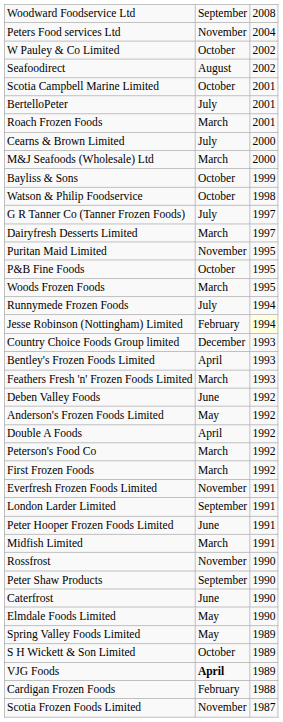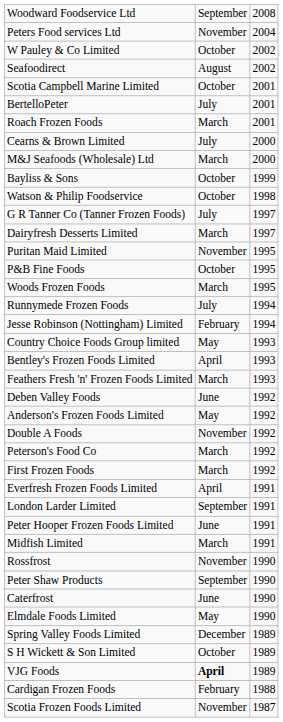 <table class="wikitable">
 <tr>
 <td>Woodward Foodservice Ltd</td>
 <td>September</td>
 <td>2008</td>
 </tr>
 <tr>
 <td>Peters Food services Ltd</td>
 <td>November</td>
 <td>2004</td>
 </tr>
 <tr>
 <td>W Pauley & Co Limited</td>
 <td>October</td>
 <td>2002</td>
 </tr>
 <tr>
 <td>Seafoodirect</td>
 <td>August</td>
 <td>2002</td>
 </tr>
 <tr>
 <td>Scotia Campbell Marine Limited</td>
 <td>October</td>
 <td>2001</td>
 </tr>
 <tr>
 <td>BertelloPeter</td>
 <td>July</td>
 <td>2001</td>
 </tr>
 <tr>
 <td>Roach Frozen Foods</td>
 <td>March</td>
 <td>2001</td>
 </tr>
 <tr>
 <td>Cearns & Brown Limited</td>
 <td>July</td>
 <td>2000</td>
 </tr>
 <tr>
 <td>M&J Seafoods (Wholesale) Ltd</td>
 <td>March</td>
 <td>2000</td>
 </tr>
 <tr>
 <td>Bayliss & Sons</td>
 <td>October</td>
 <td>1999</td>
 </tr>
 <tr>
 <td>Watson & Philip Foodservice</td>
 <td>October</td>
 <td>1998</td>
 </tr>
 <tr>
 <td>G R Tanner Co (Tanner Frozen Foods)</td>
 <td>July</td>
 <td>1997</td>
 </tr>
 <tr>
 <td>Dairyfresh Desserts Limited</td>
 <td>March</td>
 <td>1997</td>
 </tr>
 <tr>
 <td>Puritan Maid Limited</td>
 <td>November</td>
 <td>1995</td>
 </tr>
 <tr>
 <td>P&B Fine Foods</td>
 <td>October</td>
 <td>1995</td>
 </tr>
 <tr>
 <td>Woods Frozen Foods</td>
 <td>March</td>
 <td>1995</td>
 </tr>
 <tr>
 <td>Runnymede Frozen Foods</td>
 <td>July</td>
 <td>1994</td>
 </tr>
 <tr>
 <td>Jesse Robinson (Nottingham) Limited</td>
 <td>February</td>
-<td style="background: lightyellow;">1994</td>
+<td>1994</td>
 </tr>
 <tr>
 <td>Country Choice Foods Group limited</td>
-<td>December</td>
+<td>May</td>
 <td>1993</td>
 </tr>
 <tr>
 <td>Bentley's Frozen Foods Limited</td>
 <td>April</td>
 <td>1993</td>
 </tr>
 <tr>
 <td>Feathers Fresh 'n' Frozen Foods Limited</td>
 <td>March</td>
 <td>1993</td>
 </tr>
 <tr>
 <td>Deben Valley Foods</td>
 <td>June</td>
 <td>1992</td>
 </tr>
 <tr>
 <td>Anderson's Frozen Foods Limited</td>
 <td>May</td>
 <td>1992</td>
 </tr>
 <tr>
 <td>Double A Foods</td>
-<td>April</td>
+<td>November</td>
 <td>1992</td>
 </tr>
 <tr>
 <td>Peterson's Food Co</td>
 <td>March</td>
 <td>1992</td>
 </tr>
 <tr>
 <td>First Frozen Foods</td>
 <td>March</td>
 <td>1992</td>
 </tr>
 <tr>
 <td>Everfresh Frozen Foods Limited</td>
-<td>November</td>
+<td>April</td>
 <td>1991</td>
 </tr>
 <tr>
 <td>London Larder Limited</td>
 <td>September</td>
 <td>1991</td>
 </tr>
 <tr>
 <td>Peter Hooper Frozen Foods Limited</td>
 <td>June</td>
 <td>1991</td>
 </tr>
 <tr>
 <td>Midfish Limited</td>
 <td>March</td>
 <td>1991</td>
 </tr>
 <tr>
 <td>Rossfrost</td>
 <td>November</td>
 <td>1990</td>
 </tr>
 <tr>
 <td>Peter Shaw Products</td>
 <td>September</td>
 <td>1990</td>
 </tr>
 <tr>
 <td>Caterfrost</td>
 <td>June</td>
 <td>1990</td>
 </tr>
 <tr>
 <td>Elmdale Foods Limited</td>
 <td>May</td>
 <td>1990</td>
 </tr>
 <tr>
 <td>Spring Valley Foods Limited</td>
-<td>May</td>
+<td>December</td>
 <td>1989</td>
 </tr>
 <tr>
 <td>S H Wickett & Son Limited</td>
 <td>October</td>
 <td>1989</td>
 </tr>
 <tr>
 <td>VJG Foods</td>
 <td><strong>April</strong></td>
 <td>1989</td>
 </tr>
 <tr>
 <td>Cardigan Frozen Foods</td>
 <td>February</td>
 <td>1988</td>
 </tr>
 <tr>
 <td>Scotia Frozen Foods Limited</td>
 <td>November</td>
 <td>1987</td>
 </tr>
 </table>
